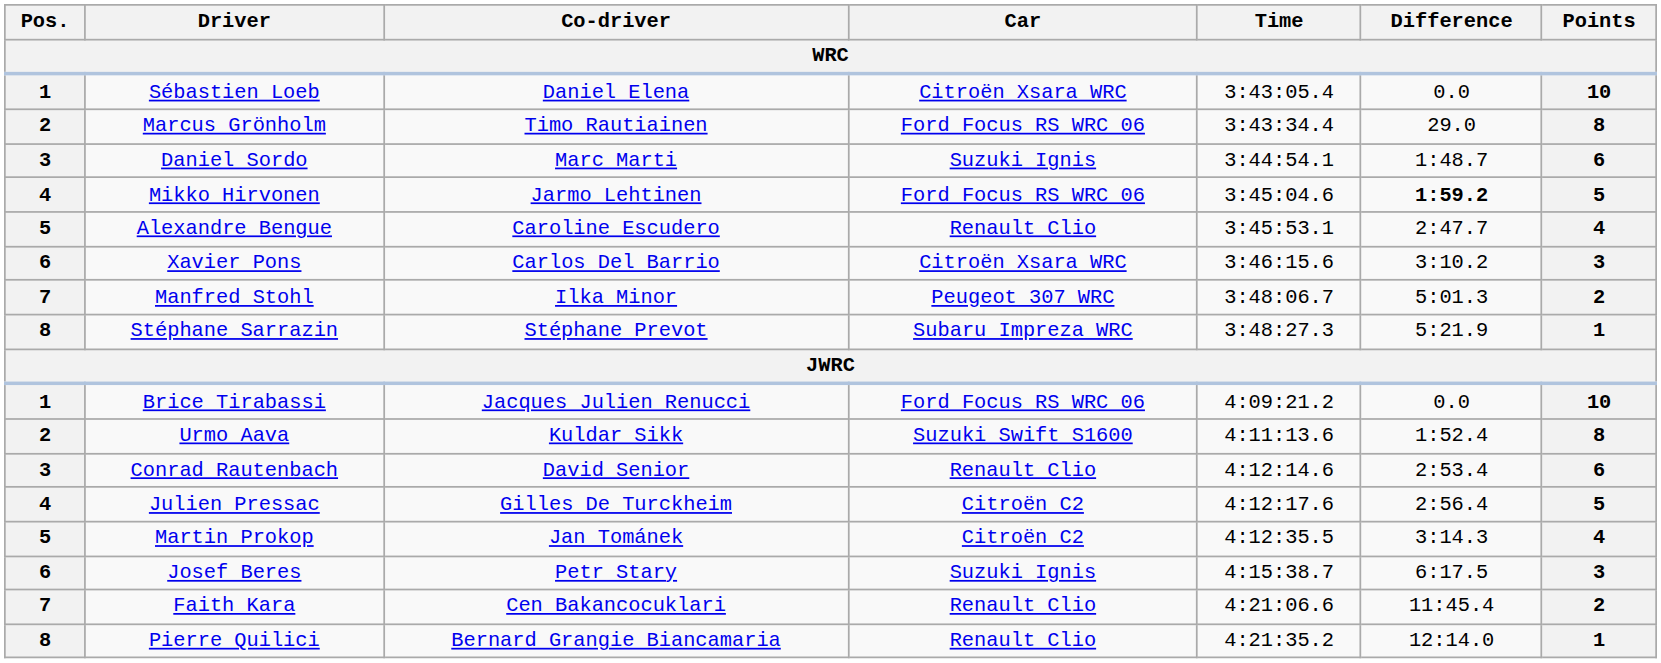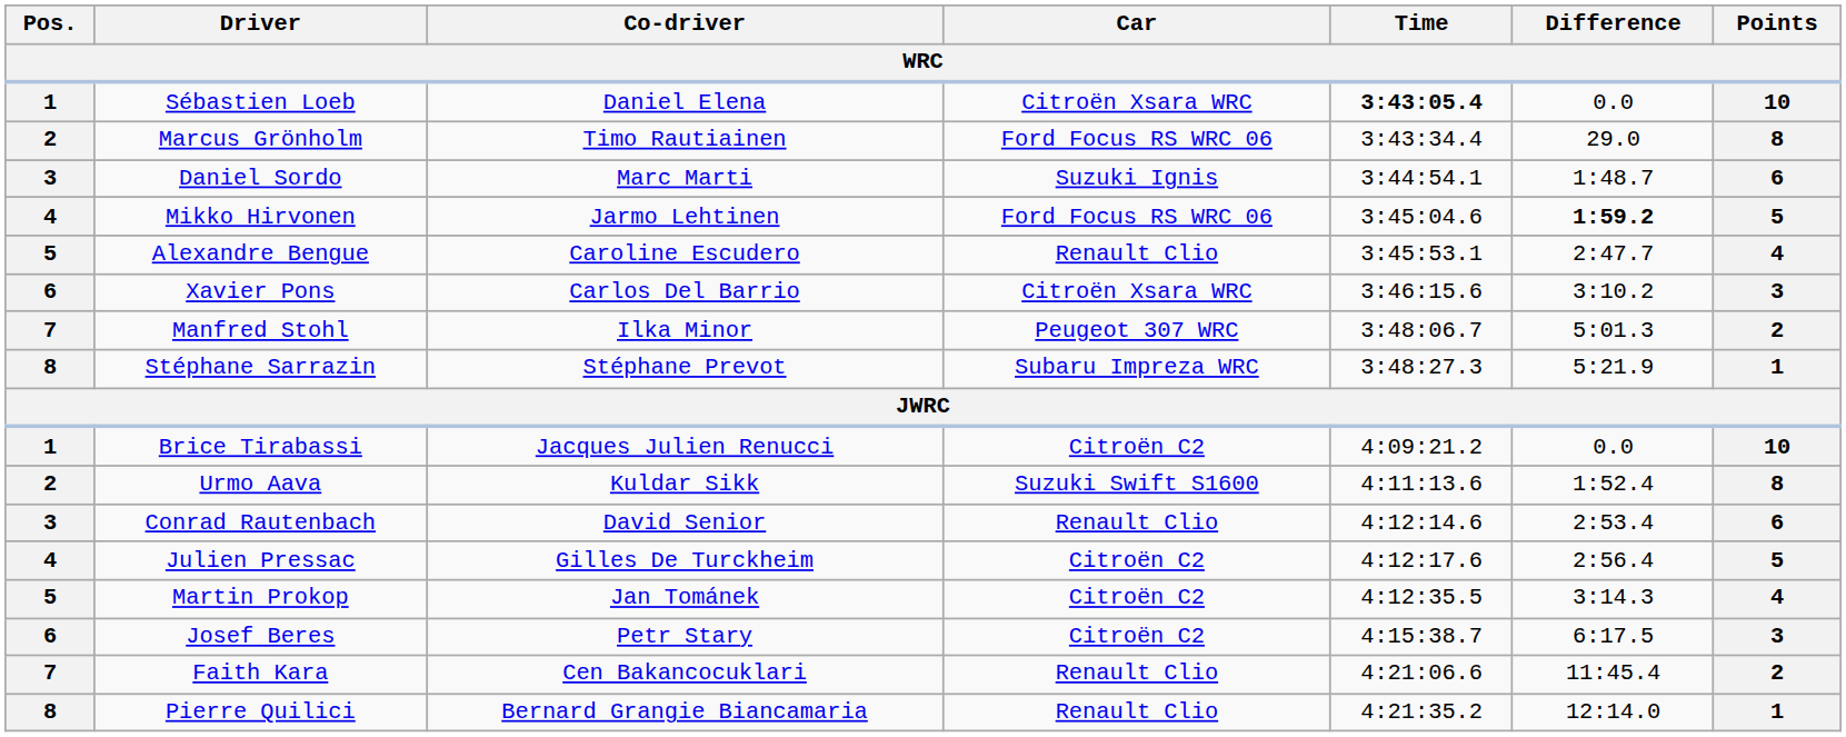 <table class="wikitable" width="100%" style="text-align: center; font-size: 90%; max-width: 950px;">
 <tr>
 <th>Pos.</th>
 <th>Driver</th>
 <th>Co-driver</th>
 <th>Car</th>
 <th>Time</th>
 <th>Difference</th>
 <th>Points</th>
 </tr>
 <tr>
 <th colspan="7" style="border-bottom: 2px solid LightSteelBlue;">WRC</th>
 </tr>
 <tr>
 <th>1</th>
 <td> <a href='#'>Sébastien Loeb</a></td>
 <td> <a href='#'>Daniel Elena</a></td>
 <td><a href='#'>Citroën Xsara WRC</a></td>
-<td>3:43:05.4</td>
+<td><strong>3:43:05.4</strong></td>
 <td>0.0</td>
 <th>10</th>
 </tr>
 <tr>
 <th>2</th>
 <td> <a href='#'>Marcus Grönholm</a></td>
 <td> <a href='#'>Timo Rautiainen</a></td>
 <td><a href='#'>Ford Focus RS WRC 06</a></td>
 <td>3:43:34.4</td>
 <td>29.0</td>
 <th>8</th>
 </tr>
 <tr>
 <th>3</th>
 <td> <a href='#'>Daniel Sordo</a></td>
 <td> <a href='#'>Marc Marti</a></td>
 <td><a href='#'>Suzuki Ignis</a></td>
 <td>3:44:54.1</td>
 <td>1:48.7</td>
 <th>6</th>
 </tr>
 <tr>
 <th>4</th>
 <td> <a href='#'>Mikko Hirvonen</a></td>
 <td> <a href='#'>Jarmo Lehtinen</a></td>
 <td><a href='#'>Ford Focus RS WRC 06</a></td>
 <td>3:45:04.6</td>
 <td><strong>1:59.2</strong></td>
 <th>5</th>
 </tr>
 <tr>
 <th>5</th>
 <td> <a href='#'>Alexandre Bengue</a></td>
 <td> <a href='#'>Caroline Escudero</a></td>
 <td><a href='#'>Renault Clio</a></td>
 <td>3:45:53.1</td>
 <td>2:47.7</td>
 <th>4</th>
 </tr>
 <tr>
 <th>6</th>
 <td> <a href='#'>Xavier Pons</a></td>
 <td> <a href='#'>Carlos Del Barrio</a></td>
 <td><a href='#'>Citroën Xsara WRC</a></td>
 <td>3:46:15.6</td>
 <td>3:10.2</td>
 <th>3</th>
 </tr>
 <tr>
 <th>7</th>
 <td> <a href='#'>Manfred Stohl</a></td>
 <td> <a href='#'>Ilka Minor</a></td>
 <td><a href='#'>Peugeot 307 WRC</a></td>
 <td>3:48:06.7</td>
 <td>5:01.3</td>
 <th>2</th>
 </tr>
 <tr>
 <th>8</th>
 <td> <a href='#'>Stéphane Sarrazin</a></td>
 <td> <a href='#'>Stéphane Prevot</a></td>
 <td><a href='#'>Subaru Impreza WRC</a></td>
 <td>3:48:27.3</td>
 <td>5:21.9</td>
 <th>1</th>
 </tr>
 <tr>
 <th colspan="7" style="border-bottom: 2px solid LightSteelBlue;">JWRC</th>
 </tr>
 <tr>
 <th>1</th>
 <td> <a href='#'>Brice Tirabassi</a></td>
 <td> <a href='#'>Jacques Julien Renucci</a></td>
-<td><a href='#'>Ford Focus RS WRC 06</a></td>
+<td><a href='#'>Citroën C2</a></td>
 <td>4:09:21.2</td>
 <td>0.0</td>
 <th>10</th>
 </tr>
 <tr>
 <th>2</th>
 <td> <a href='#'>Urmo Aava</a></td>
 <td> <a href='#'>Kuldar Sikk</a></td>
 <td><a href='#'>Suzuki Swift S1600</a></td>
 <td>4:11:13.6</td>
 <td>1:52.4</td>
 <th>8</th>
 </tr>
 <tr>
 <th>3</th>
 <td> <a href='#'>Conrad Rautenbach</a></td>
 <td> <a href='#'>David Senior</a></td>
 <td><a href='#'>Renault Clio</a></td>
 <td>4:12:14.6</td>
 <td>2:53.4</td>
 <th>6</th>
 </tr>
 <tr>
 <th>4</th>
 <td> <a href='#'>Julien Pressac</a></td>
 <td> <a href='#'>Gilles De Turckheim</a></td>
 <td><a href='#'>Citroën C2</a></td>
 <td>4:12:17.6</td>
 <td>2:56.4</td>
 <th>5</th>
 </tr>
 <tr>
 <th>5</th>
 <td> <a href='#'>Martin Prokop</a></td>
 <td> <a href='#'>Jan Tománek</a></td>
 <td><a href='#'>Citroën C2</a></td>
 <td>4:12:35.5</td>
 <td>3:14.3</td>
 <th>4</th>
 </tr>
 <tr>
 <th>6</th>
 <td> <a href='#'>Josef Beres</a></td>
 <td> <a href='#'>Petr Stary</a></td>
-<td><a href='#'>Suzuki Ignis</a></td>
+<td><a href='#'>Citroën C2</a></td>
 <td>4:15:38.7</td>
 <td>6:17.5</td>
 <th>3</th>
 </tr>
 <tr>
 <th>7</th>
 <td> <a href='#'>Faith Kara</a></td>
 <td> <a href='#'>Cen Bakancocuklari</a></td>
 <td><a href='#'>Renault Clio</a></td>
 <td>4:21:06.6</td>
 <td>11:45.4</td>
 <th>2</th>
 </tr>
 <tr>
 <th>8</th>
 <td> <a href='#'>Pierre Quilici</a></td>
 <td> <a href='#'>Bernard Grangie Biancamaria</a></td>
 <td><a href='#'>Renault Clio</a></td>
 <td>4:21:35.2</td>
 <td>12:14.0</td>
 <th>1</th>
 </tr>
 </table>
